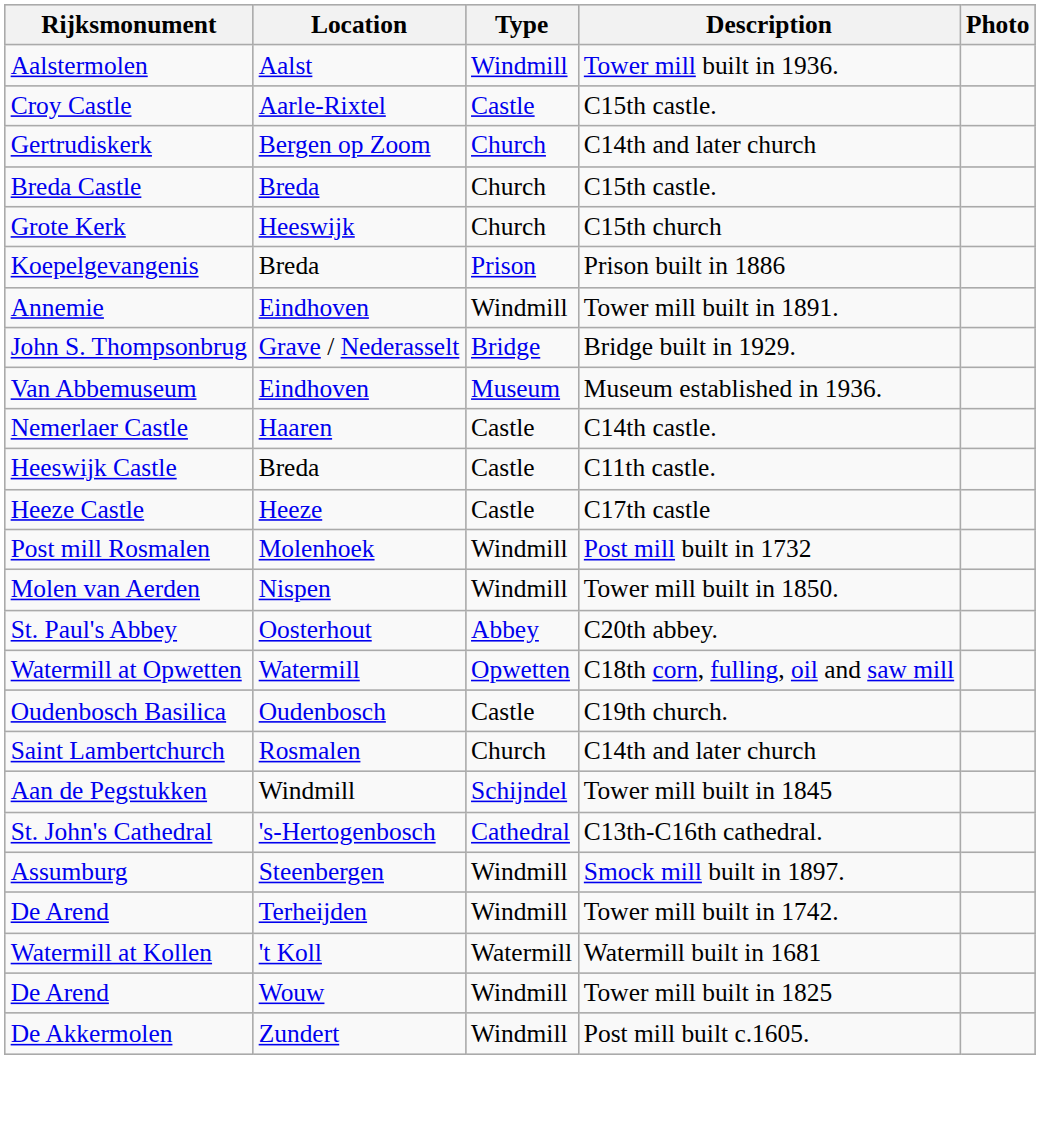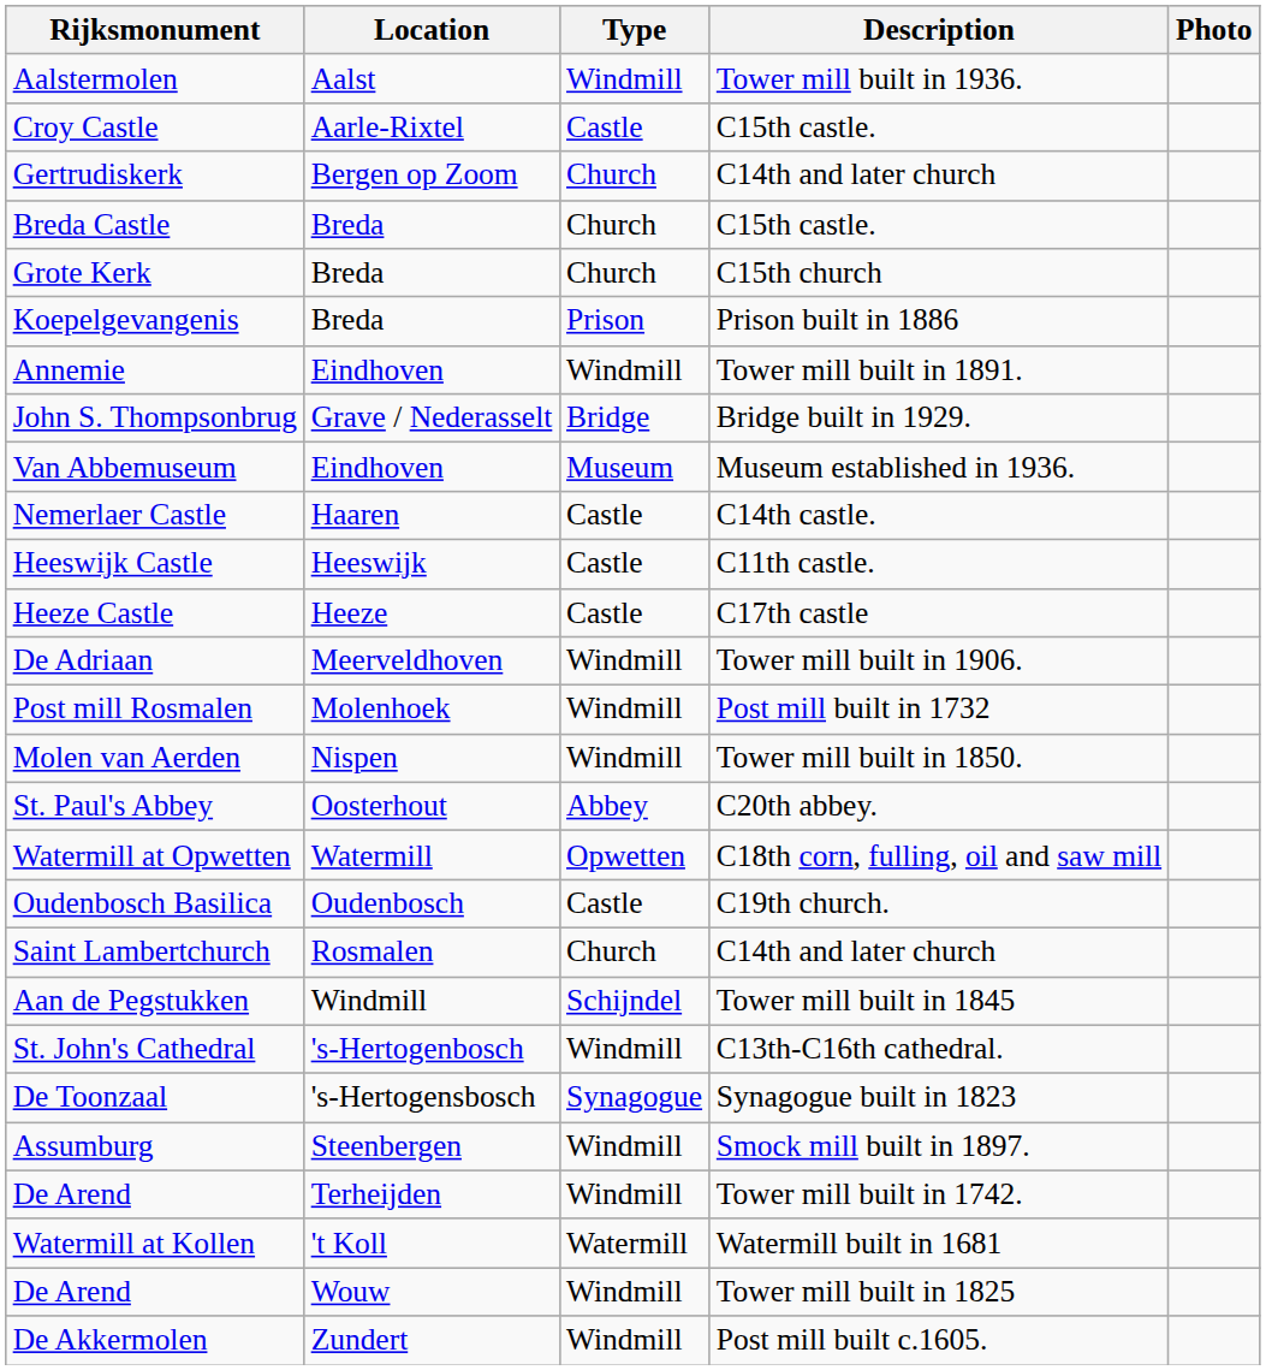 <table class="wikitable">
 <tr>
 <th>Rijksmonument</th>
 <th>Location</th>
 <th>Type</th>
 <th>Description</th>
 <th>Photo</th>
 </tr>
 <tr>
 <td><a href='#'>Aalstermolen</a></td>
 <td><a href='#'>Aalst</a></td>
 <td><a href='#'>Windmill</a></td>
 <td><a href='#'>Tower mill</a> built in 1936.</td>
 <td></td>
 </tr>
 <tr>
 <td><a href='#'>Croy Castle</a></td>
 <td><a href='#'>Aarle-Rixtel</a></td>
 <td><a href='#'>Castle</a></td>
 <td>C15th castle.</td>
 <td></td>
 </tr>
 <tr>
 <td><a href='#'>Gertrudiskerk</a></td>
 <td><a href='#'>Bergen op Zoom</a></td>
 <td><a href='#'>Church</a></td>
 <td>C14th and later church</td>
 <td></td>
 </tr>
 <tr>
 <td><a href='#'>Breda Castle</a></td>
 <td><a href='#'>Breda</a></td>
 <td>Church</td>
 <td>C15th castle.</td>
 <td></td>
 </tr>
 <tr>
 <td><a href='#'>Grote Kerk</a></td>
-<td><a href='#'>Heeswijk</a></td>
+<td>Breda</td>
 <td>Church</td>
 <td>C15th church</td>
 <td></td>
 </tr>
 <tr>
 <td><a href='#'>Koepelgevangenis</a></td>
 <td>Breda</td>
 <td><a href='#'>Prison</a></td>
 <td>Prison built in 1886</td>
 <td></td>
 </tr>
 <tr>
 <td><a href='#'>Annemie</a></td>
 <td><a href='#'>Eindhoven</a></td>
 <td>Windmill</td>
 <td>Tower mill built in 1891.</td>
 <td></td>
 </tr>
 <tr>
 <td><a href='#'>John S. Thompsonbrug</a></td>
 <td><a href='#'>Grave</a> / <a href='#'>Nederasselt</a></td>
 <td><a href='#'>Bridge</a></td>
 <td>Bridge built in 1929.</td>
 <td></td>
 </tr>
 <tr>
 <td><a href='#'>Van Abbemuseum</a></td>
 <td><a href='#'>Eindhoven</a></td>
 <td><a href='#'>Museum</a></td>
 <td>Museum established in 1936.</td>
 <td></td>
 </tr>
 <tr>
 <td><a href='#'>Nemerlaer Castle</a></td>
 <td><a href='#'>Haaren</a></td>
 <td>Castle</td>
 <td>C14th castle.</td>
 <td></td>
 </tr>
 <tr>
 <td><a href='#'>Heeswijk Castle</a></td>
-<td>Breda</td>
+<td><a href='#'>Heeswijk</a></td>
 <td>Castle</td>
 <td>C11th castle.</td>
 <td></td>
 </tr>
 <tr>
 <td><a href='#'>Heeze Castle</a></td>
 <td><a href='#'>Heeze</a></td>
 <td>Castle</td>
 <td>C17th castle</td>
+<td></td>
+</tr>
+<tr>
+<td><a href='#'>De Adriaan</a></td>
+<td><a href='#'>Meerveldhoven</a></td>
+<td>Windmill</td>
+<td>Tower mill built in 1906.</td>
 <td></td>
 </tr>
 <tr>
 <td><a href='#'>Post mill Rosmalen</a></td>
 <td><a href='#'>Molenhoek</a></td>
 <td>Windmill</td>
 <td><a href='#'>Post mill</a> built in 1732</td>
 <td></td>
 </tr>
 <tr>
 <td><a href='#'>Molen van Aerden</a></td>
 <td><a href='#'>Nispen</a></td>
 <td>Windmill</td>
 <td>Tower mill built in 1850.</td>
 <td></td>
 </tr>
 <tr>
 <td><a href='#'>St. Paul's Abbey</a></td>
 <td><a href='#'>Oosterhout</a></td>
 <td><a href='#'>Abbey</a></td>
 <td>C20th abbey.</td>
 <td></td>
 </tr>
 <tr>
 <td><a href='#'>Watermill at Opwetten</a></td>
 <td><a href='#'>Watermill</a></td>
 <td><a href='#'>Opwetten</a></td>
 <td>C18th <a href='#'>corn</a>, <a href='#'>fulling</a>, <a href='#'>oil</a> and <a href='#'>saw mill</a></td>
 <td></td>
 </tr>
 <tr>
 <td><a href='#'>Oudenbosch Basilica</a></td>
 <td><a href='#'>Oudenbosch</a></td>
 <td>Castle</td>
 <td>C19th church.</td>
 <td></td>
 </tr>
 <tr>
 <td><a href='#'>Saint Lambertchurch</a></td>
 <td><a href='#'>Rosmalen</a></td>
 <td>Church</td>
 <td>C14th and later church</td>
 <td></td>
 </tr>
 <tr>
 <td><a href='#'>Aan de Pegstukken</a></td>
 <td>Windmill</td>
 <td><a href='#'>Schijndel</a></td>
 <td>Tower mill built in 1845</td>
 <td></td>
 </tr>
 <tr>
 <td><a href='#'>St. John's Cathedral</a></td>
 <td><a href='#'>'s-Hertogenbosch</a></td>
-<td><a href='#'>Cathedral</a></td>
+<td>Windmill</td>
 <td>C13th-C16th cathedral.</td>
+<td></td>
+</tr>
+<tr>
+<td><a href='#'>De Toonzaal</a></td>
+<td>'s-Hertogensbosch</td>
+<td><a href='#'>Synagogue</a></td>
+<td>Synagogue built in 1823</td>
 <td></td>
 </tr>
 <tr>
 <td><a href='#'>Assumburg</a></td>
 <td><a href='#'>Steenbergen</a></td>
 <td>Windmill</td>
 <td><a href='#'>Smock mill</a> built in 1897.</td>
 <td></td>
 </tr>
 <tr>
 <td><a href='#'>De Arend</a></td>
 <td><a href='#'>Terheijden</a></td>
 <td>Windmill</td>
 <td>Tower mill built in 1742.</td>
 <td></td>
 </tr>
 <tr>
 <td><a href='#'>Watermill at Kollen</a></td>
 <td><a href='#'>'t Koll</a></td>
 <td>Watermill</td>
 <td>Watermill built in 1681</td>
 <td></td>
 </tr>
 <tr>
 <td><a href='#'>De Arend</a></td>
 <td><a href='#'>Wouw</a></td>
 <td>Windmill</td>
 <td>Tower mill built in 1825</td>
 <td></td>
 </tr>
 <tr>
 <td><a href='#'>De Akkermolen</a></td>
 <td><a href='#'>Zundert</a></td>
 <td>Windmill</td>
 <td>Post mill built c.1605.</td>
 <td></td>
 </tr>
 </table>
